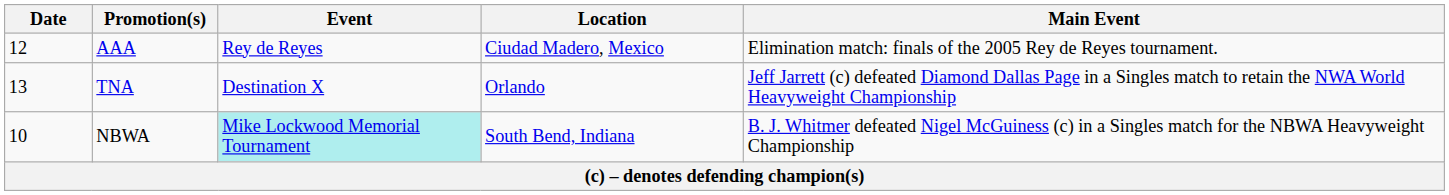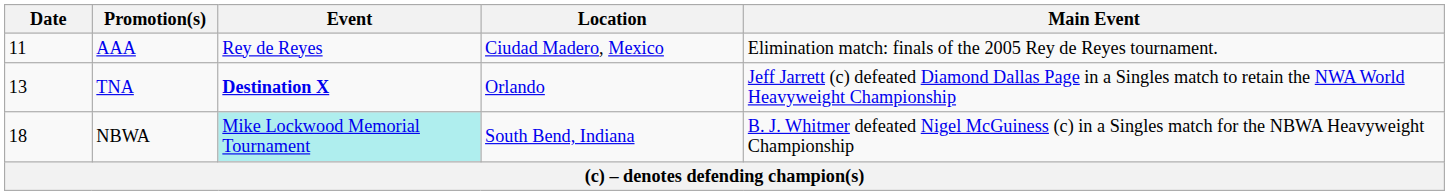 <table class="wikitable" style="width:100%;">
 <tr>
 <th width=5%>Date</th>
 <th width=5%>Promotion(s)</th>
 <th width=15%>Event</th>
 <th width=15%>Location</th>
 <th width=40%>Main Event</th>
 </tr>
 <tr>
-<td>12</td>
+<td>11</td>
 <td><a href='#'>AAA</a></td>
 <td><a href='#'>Rey de Reyes</a></td>
 <td><a href='#'>Ciudad Madero</a>, <a href='#'>Mexico</a></td>
 <td>Elimination match: finals of the 2005 Rey de Reyes tournament.</td>
 </tr>
 <tr>
 <td>13</td>
 <td><a href='#'>TNA</a></td>
-<td><a href='#'>Destination X</a></td>
+<td><strong><a href='#'>Destination X</a></strong></td>
 <td><a href='#'>Orlando</a></td>
 <td><a href='#'>Jeff Jarrett</a> (c) defeated <a href='#'>Diamond Dallas Page</a> in a Singles match to retain the <a href='#'>NWA World Heavyweight Championship</a></td>
 </tr>
 <tr>
-<td>10</td>
+<td>18</td>
 <td>NBWA</td>
 <td style="background: paleturquoise;"><a href='#'>Mike Lockwood Memorial Tournament</a></td>
 <td><a href='#'>South Bend, Indiana</a></td>
 <td><a href='#'>B. J. Whitmer</a> defeated <a href='#'>Nigel McGuiness</a> (c) in a Singles match for the NBWA Heavyweight Championship</td>
 </tr>
 <tr>
 <th colspan="6">(c) – denotes defending champion(s)</th>
 </tr>
 </table>
